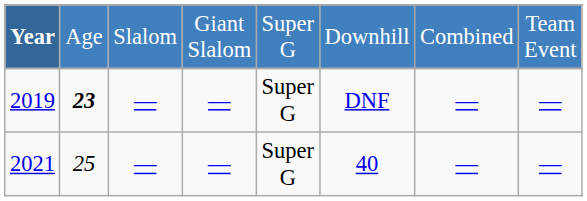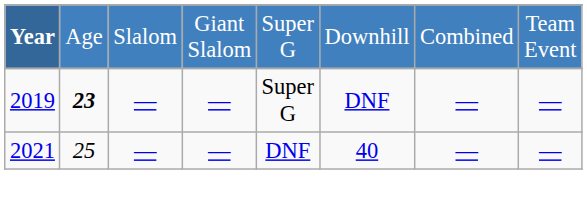 <table class="wikitable" style="font-size:95%; text-align:center; border:grey solid 1px; border-collapse:collapse;" width="50%">
 <tr style="background-color:#369; color:white;">
 <td rowspan="2" colspan="1" width="15%"><strong>Year</strong></td>
 </tr>
 <tr style="background-color:#4180be; color:white;">
 <td width="5%">Age</td>
 <td width="5%">Slalom</td>
 <td width="5%">Giant<br>Slalom</td>
 <td width="5%">Super G</td>
 <td width="5%">Downhill</td>
 <td width="5%">Combined</td>
 <td width="5%">Team Event</td>
 </tr>
 <tr style="background-color:#8CB2D8; color:white;">
 </tr>
 <tr>
 <td><a href='#'>2019</a></td>
 <td><strong><em>23</em></strong></td>
 <td><a href='#'>—</a></td>
 <td><a href='#'>—</a></td>
 <td width="5%">Super G</td>
 <td><a href='#'>DNF</a></td>
 <td><a href='#'>—</a></td>
 <td><a href='#'>—</a></td>
 </tr>
 <tr>
 <td><a href='#'>2021</a></td>
 <td><em>25</em></td>
 <td><a href='#'>—</a></td>
 <td><a href='#'>—</a></td>
-<td width="5%">Super G</td>
+<td><a href='#'>DNF</a></td>
 <td><a href='#'>40</a></td>
 <td><a href='#'>—</a></td>
 <td><a href='#'>—</a></td>
 </tr>
 </table>
